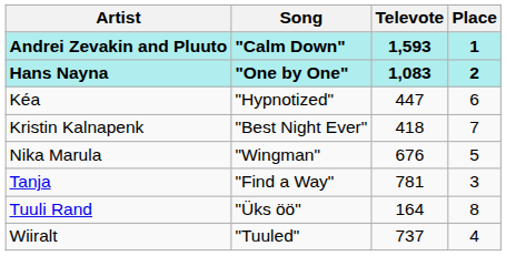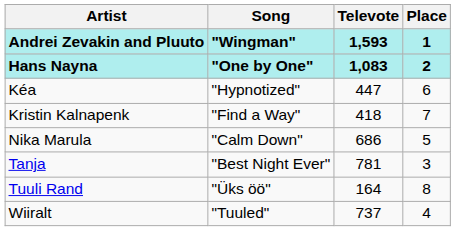 <table class="sortable wikitable" style="margin: 1em auto 1em auto; text-align:center;">
 <tr>
 <th>Artist</th>
 <th>Song</th>
 <th>Televote</th>
 <th>Place</th>
 </tr>
 <tr style="font-weight:bold; background:paleturquoise;">
 <td align="left">Andrei Zevakin and Pluuto</td>
-<td align="left">"Calm Down"</td>
+<td align="left">"Wingman"</td>
 <td>1,593</td>
 <td>1</td>
 </tr>
 <tr style="font-weight:bold; background:paleturquoise;">
 <td align="left">Hans Nayna</td>
 <td align="left">"One by One"</td>
 <td>1,083</td>
 <td>2</td>
 </tr>
 <tr>
 <td align="left">Kéa</td>
 <td align="left">"Hypnotized"</td>
 <td>447</td>
 <td>6</td>
 </tr>
 <tr>
 <td align="left">Kristin Kalnapenk</td>
-<td align="left">"Best Night Ever"</td>
+<td align="left">"Find a Way"</td>
 <td>418</td>
 <td>7</td>
 </tr>
 <tr>
 <td align="left">Nika Marula</td>
-<td align="left">"Wingman"</td>
-<td>676</td>
+<td align="left">"Calm Down"</td>
+<td>686</td>
 <td>5</td>
 </tr>
 <tr>
 <td align="left"><a href='#'>Tanja</a></td>
-<td align="left">"Find a Way"</td>
+<td align="left">"Best Night Ever"</td>
 <td>781</td>
 <td>3</td>
 </tr>
 <tr>
 <td align="left"><a href='#'>Tuuli Rand</a></td>
 <td align="left">"Üks öö"</td>
 <td>164</td>
 <td>8</td>
 </tr>
 <tr>
 <td align="left">Wiiralt</td>
 <td align="left">"Tuuled"</td>
 <td>737</td>
 <td>4</td>
 </tr>
 </table>
